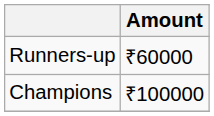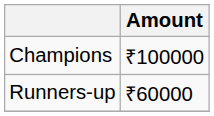 <table class="wikitable" style="text-align: left;">
 <tr>
 <th></th>
 <th>Amount</th>
 </tr>
 <tr>
+<td>Champions</td>
+<td>₹100000</td>
+</tr>
+<tr>
 <td>Runners-up</td>
 <td>₹60000</td>
 </tr>
 <tr>
-<td>Champions</td>
-<td>₹100000</td>
-</tr>
-<tr>
 </tr>
 </table>
